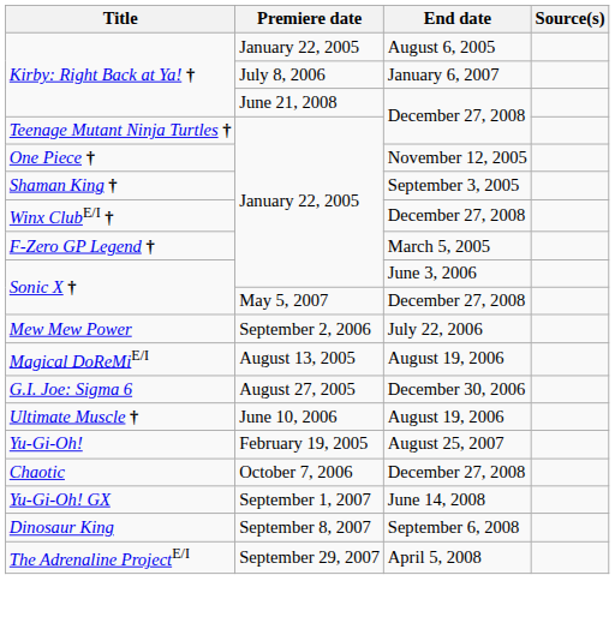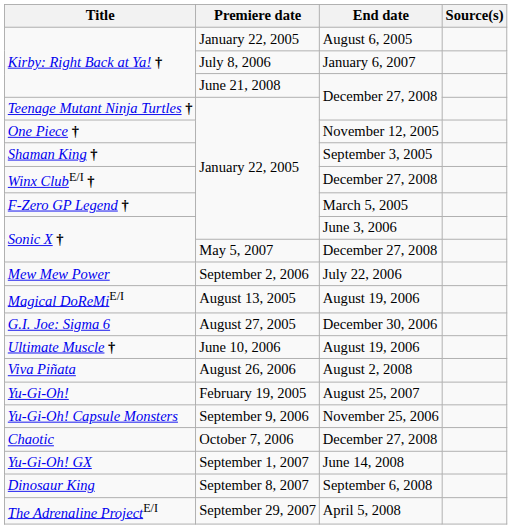 <table class="wikitable sortable">
 <tr>
 <th>Title</th>
 <th>Premiere date</th>
 <th>End date</th>
 <th>Source(s)</th>
 </tr>
 <tr>
 <td rowspan=3><em><a href='#'>Kirby: Right Back at Ya!</a></em> <strong>†</strong></td>
 <td>January 22, 2005</td>
 <td>August 6, 2005</td>
 <td></td>
 </tr>
 <tr>
 <td>July 8, 2006</td>
 <td>January 6, 2007</td>
 <td></td>
 </tr>
 <tr>
 <td>June 21, 2008</td>
 <td rowspan=2>December 27, 2008</td>
 <td></td>
 </tr>
 <tr>
 <td><em><a href='#'>Teenage Mutant Ninja Turtles</a></em> <strong>†</strong></td>
 <td rowspan=6>January 22, 2005</td>
 <td></td>
 </tr>
 <tr>
 <td><em><a href='#'>One Piece</a></em> <strong>†</strong></td>
 <td>November 12, 2005</td>
 <td></td>
 </tr>
 <tr>
 <td><em><a href='#'>Shaman King</a></em> <strong>†</strong></td>
 <td>September 3, 2005</td>
 <td></td>
 </tr>
 <tr>
 <td><em><a href='#'>Winx Club</a></em><sup>E/I</sup> <strong>†</strong></td>
 <td>December 27, 2008</td>
 <td></td>
 </tr>
 <tr>
 <td><em><a href='#'>F-Zero GP Legend</a></em> <strong>†</strong></td>
 <td>March 5, 2005</td>
 <td></td>
 </tr>
 <tr>
 <td rowspan=2><em><a href='#'>Sonic X</a></em> <strong>†</strong></td>
 <td>June 3, 2006</td>
 <td></td>
 </tr>
 <tr>
 <td>May 5, 2007</td>
 <td>December 27, 2008</td>
 <td></td>
 </tr>
 <tr>
 <td><em><a href='#'>Mew Mew Power</a></em></td>
 <td>September 2, 2006</td>
 <td>July 22, 2006</td>
 <td></td>
 </tr>
 <tr>
 <td><em><a href='#'>Magical DoReMi</a></em><sup>E/I</sup></td>
 <td>August 13, 2005</td>
 <td>August 19, 2006</td>
 <td></td>
 </tr>
 <tr>
 <td><em><a href='#'>G.I. Joe: Sigma 6</a></em></td>
 <td>August 27, 2005</td>
 <td>December 30, 2006</td>
 <td></td>
 </tr>
 <tr>
 <td><em><a href='#'>Ultimate Muscle</a></em> <strong>†</strong></td>
 <td>June 10, 2006</td>
 <td>August 19, 2006</td>
 <td></td>
 </tr>
 <tr>
+<td><em><a href='#'>Viva Piñata</a></em></td>
+<td>August 26, 2006</td>
+<td>August 2, 2008</td>
+<td></td>
+</tr>
+<tr>
 <td><em><a href='#'>Yu-Gi-Oh!</a></em></td>
 <td>February 19, 2005</td>
 <td>August 25, 2007</td>
+<td></td>
+</tr>
+<tr>
+<td><em><a href='#'>Yu-Gi-Oh! Capsule Monsters</a></em></td>
+<td>September 9, 2006</td>
+<td>November 25, 2006</td>
 <td></td>
 </tr>
 <tr>
 <td><em><a href='#'>Chaotic</a></em></td>
 <td>October 7, 2006</td>
 <td>December 27, 2008</td>
 <td></td>
 </tr>
 <tr>
 <td><em><a href='#'>Yu-Gi-Oh! GX</a></em></td>
 <td>September 1, 2007</td>
 <td>June 14, 2008</td>
 <td></td>
 </tr>
 <tr>
 <td><em><a href='#'>Dinosaur King</a></em></td>
 <td>September 8, 2007</td>
 <td>September 6, 2008</td>
 <td></td>
 </tr>
 <tr>
 <td><em><a href='#'>The Adrenaline Project</a></em><sup>E/I</sup></td>
 <td>September 29, 2007</td>
 <td>April 5, 2008</td>
 <td></td>
 </tr>
 </table>
